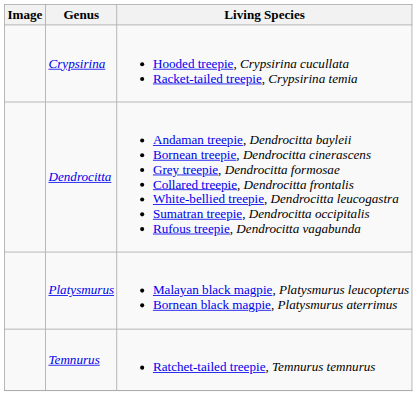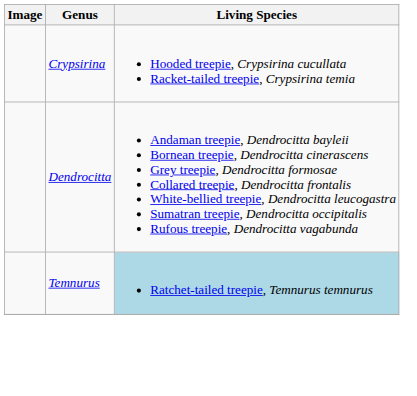 <table class="wikitable">
 <tr>
 <th>Image</th>
 <th>Genus</th>
 <th>Living Species</th>
 </tr>
 <tr>
 <td></td>
 <td><em><a href='#'>Crypsirina</a></em></td>
 <td><br><ul><li><a href='#'>Hooded treepie</a>, <em>Crypsirina cucullata</em></li><li><a href='#'>Racket-tailed treepie</a>, <em>Crypsirina temia</em></li></ul></td>
 </tr>
 <tr>
 <td></td>
 <td><em><a href='#'>Dendrocitta</a></em></td>
 <td><br><ul><li><a href='#'>Andaman treepie</a>, <em>Dendrocitta bayleii</em></li><li><a href='#'>Bornean treepie</a>, <em>Dendrocitta cinerascens</em></li><li><a href='#'>Grey treepie</a>, <em>Dendrocitta formosae</em></li><li><a href='#'>Collared treepie</a>, <em>Dendrocitta frontalis</em></li><li><a href='#'>White-bellied treepie</a>, <em>Dendrocitta leucogastra</em></li><li><a href='#'>Sumatran treepie</a>, <em>Dendrocitta occipitalis</em></li><li><a href='#'>Rufous treepie</a>, <em>Dendrocitta vagabunda</em></li></ul></td>
 </tr>
 <tr>
 <td></td>
-<td><em><a href='#'>Platysmurus</a></em></td>
-<td><br><ul><li><a href='#'>Malayan black magpie</a>, <em>Platysmurus leucopterus</em></li><li><a href='#'>Bornean black magpie</a>, <em>Platysmurus aterrimus</em></li></ul></td>
-</tr>
-<tr>
-<td></td>
 <td><em><a href='#'>Temnurus</a></em></td>
-<td><br><ul><li><a href='#'>Ratchet-tailed treepie</a>, <em>Temnurus temnurus</em></li></ul></td>
+<td style="background: lightblue;"><br><ul><li><a href='#'>Ratchet-tailed treepie</a>, <em>Temnurus temnurus</em></li></ul></td>
 </tr>
 <tr>
 </tr>
 </table>
